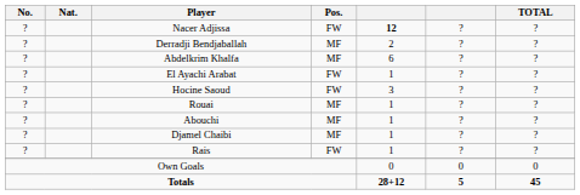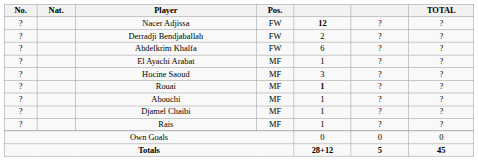 <table class="wikitable sortable alternance"  style="font-size:85%; text-align:center; line-height:14px; width:60%;">
 <tr>
 <th width=10>No.</th>
 <th width=10>Nat.</th>
 <th width=140>Player</th>
 <th width=10>Pos.</th>
 <th width=40></th>
 <th width=40></th>
 <th width=40>TOTAL</th>
 </tr>
 <tr>
 <td>?</td>
 <td></td>
 <td>Nacer Adjissa</td>
 <td>FW</td>
 <td><strong>12</strong></td>
 <td>?</td>
 <td>?</td>
 </tr>
 <tr>
 <td>?</td>
 <td></td>
 <td>Derradji Bendjaballah</td>
-<td>MF</td>
+<td>FW</td>
 <td>2</td>
 <td>?</td>
 <td>?</td>
 </tr>
 <tr>
 <td>?</td>
 <td></td>
 <td>Abdelkrim Khalfa</td>
-<td>MF</td>
+<td>FW</td>
 <td>6</td>
 <td>?</td>
 <td>?</td>
 </tr>
 <tr>
 <td>?</td>
 <td></td>
 <td>El Ayachi Arabat</td>
-<td>FW</td>
+<td>MF</td>
 <td>1</td>
 <td>?</td>
 <td>?</td>
 </tr>
 <tr>
 <td>?</td>
 <td></td>
 <td>Hocine Saoud</td>
-<td>FW</td>
+<td>MF</td>
 <td>3</td>
 <td>?</td>
 <td>?</td>
 </tr>
 <tr>
 <td>?</td>
 <td></td>
 <td>Rouai</td>
 <td>MF</td>
-<td>1</td>
+<td><strong>1</strong></td>
 <td>?</td>
 <td>?</td>
 </tr>
 <tr>
 <td>?</td>
 <td></td>
 <td>Abouchi</td>
 <td>MF</td>
 <td>1</td>
 <td>?</td>
 <td>?</td>
 </tr>
 <tr>
 <td>?</td>
 <td></td>
 <td>Djamel Chaibi</td>
 <td>MF</td>
 <td>1</td>
 <td>?</td>
 <td>?</td>
 </tr>
 <tr>
 <td>?</td>
 <td></td>
 <td>Rais</td>
-<td>FW</td>
+<td>MF</td>
 <td>1</td>
 <td>?</td>
 <td>?</td>
 </tr>
 <tr>
 </tr>
 <tr class="sortbottom">
 <td colspan="4">Own Goals</td>
 <td>0</td>
 <td>0</td>
 <td>0</td>
 </tr>
 <tr class="sortbottom">
 <td colspan="4"><strong>Totals</strong></td>
 <td><strong>28+12</strong></td>
 <td><strong>5</strong></td>
 <td><strong>45</strong></td>
 </tr>
 </table>
